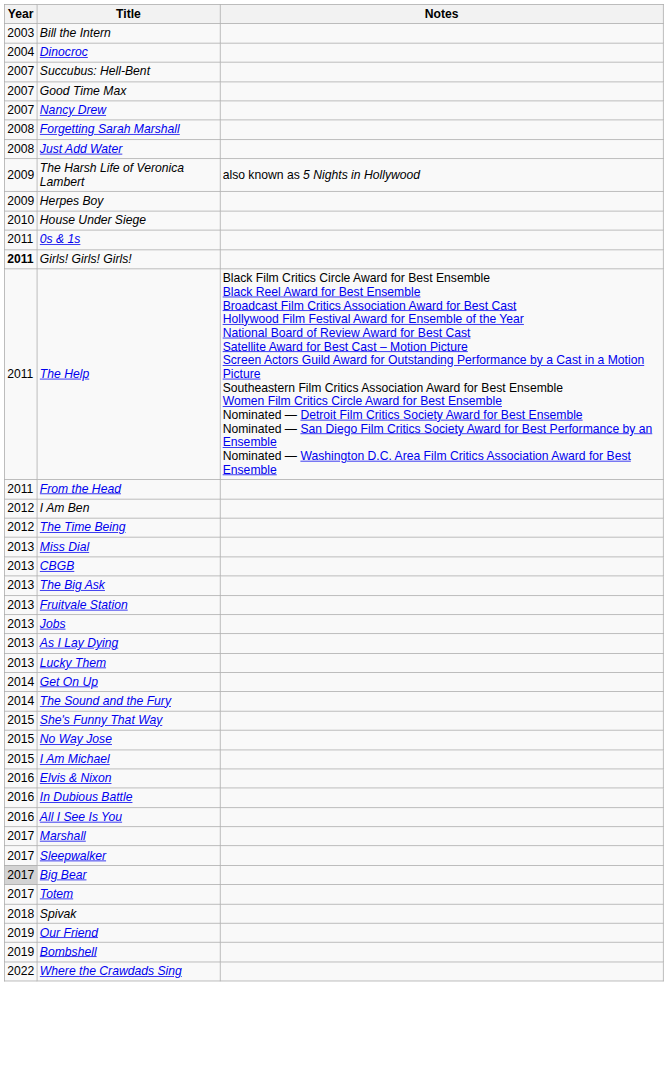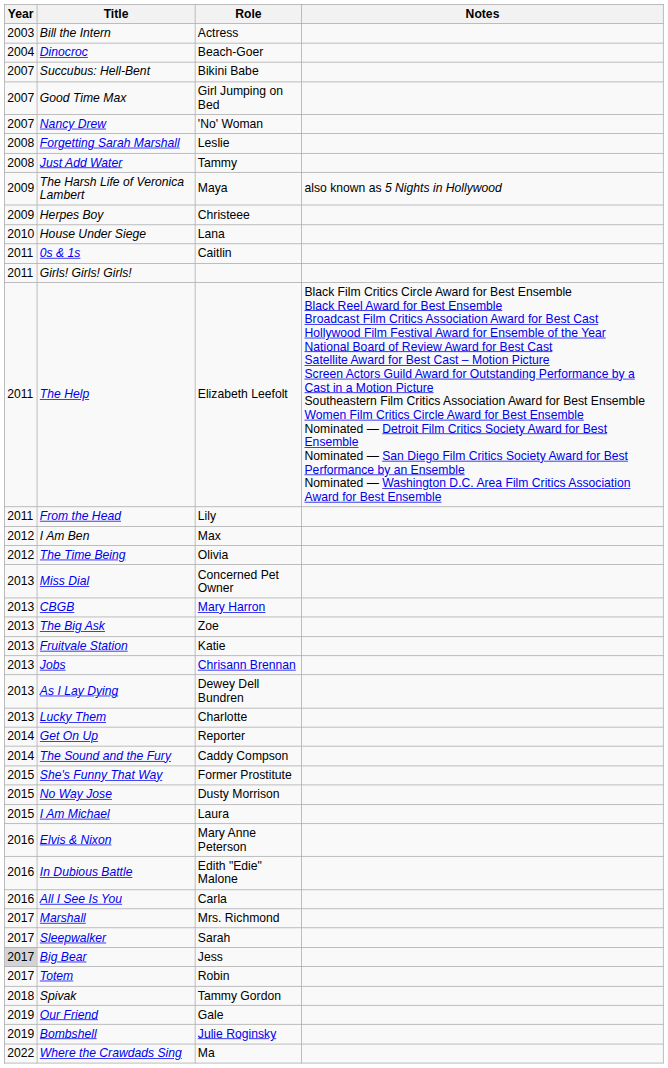 <table class="wikitable sortable">
 <tr>
 <th>Year</th>
 <th>Title</th>
+<th>Role</th>
 <th class="unsortable">Notes</th>
 </tr>
 <tr>
 <td>2003</td>
 <td><em>Bill the Intern</em></td>
+<td>Actress</td>
 <td></td>
 </tr>
 <tr>
 <td>2004</td>
 <td><em><a href='#'>Dinocroc</a></em></td>
+<td>Beach-Goer</td>
 <td></td>
 </tr>
 <tr>
 <td>2007</td>
 <td><em>Succubus: Hell-Bent</em></td>
+<td>Bikini Babe</td>
 <td></td>
 </tr>
 <tr>
 <td>2007</td>
 <td><em>Good Time Max</em></td>
+<td>Girl Jumping on Bed</td>
 <td></td>
 </tr>
 <tr>
 <td>2007</td>
 <td><em><a href='#'>Nancy Drew</a></em></td>
+<td>'No' Woman</td>
 <td></td>
 </tr>
 <tr>
 <td>2008</td>
 <td><em><a href='#'>Forgetting Sarah Marshall</a></em></td>
+<td>Leslie</td>
 <td></td>
 </tr>
 <tr>
 <td>2008</td>
 <td><em><a href='#'>Just Add Water</a></em></td>
+<td>Tammy</td>
 <td></td>
 </tr>
 <tr>
 <td>2009</td>
 <td><em>The Harsh Life of Veronica Lambert</em></td>
+<td>Maya</td>
 <td>also known as <em>5 Nights in Hollywood</em></td>
 </tr>
 <tr>
 <td>2009</td>
 <td><em>Herpes Boy</em></td>
+<td>Christeee</td>
 <td></td>
 </tr>
 <tr>
 <td>2010</td>
 <td><em>House Under Siege</em></td>
+<td>Lana</td>
 <td></td>
 </tr>
 <tr>
 <td>2011</td>
 <td><em><a href='#'>0s & 1s</a></em></td>
+<td>Caitlin</td>
 <td></td>
 </tr>
 <tr>
-<td><strong>2011</strong></td>
+<td>2011</td>
 <td><em>Girls! Girls! Girls!</em></td>
+<td></td>
 <td></td>
 </tr>
 <tr>
 <td>2011</td>
 <td><em><a href='#'>The Help</a></em></td>
+<td>Elizabeth Leefolt</td>
 <td>Black Film Critics Circle Award for Best Ensemble<br><a href='#'>Black Reel Award for Best Ensemble</a><br><a href='#'>Broadcast Film Critics Association Award for Best Cast</a><br><a href='#'>Hollywood Film Festival Award for Ensemble of the Year</a><br><a href='#'>National Board of Review Award for Best Cast</a><br><a href='#'>Satellite Award for Best Cast – Motion Picture</a><br><a href='#'>Screen Actors Guild Award for Outstanding Performance by a Cast in a Motion Picture</a><br>Southeastern Film Critics Association Award for Best Ensemble<br><a href='#'>Women Film Critics Circle Award for Best Ensemble</a><br>Nominated — <a href='#'>Detroit Film Critics Society Award for Best Ensemble</a><br>Nominated — <a href='#'>San Diego Film Critics Society Award for Best Performance by an Ensemble</a><br>Nominated — <a href='#'>Washington D.C. Area Film Critics Association Award for Best Ensemble</a></td>
 </tr>
 <tr>
 <td>2011</td>
 <td><em><a href='#'>From the Head</a></em></td>
+<td>Lily</td>
 <td></td>
 </tr>
 <tr>
 <td>2012</td>
 <td><em>I Am Ben</em></td>
+<td>Max</td>
 <td></td>
 </tr>
 <tr>
 <td>2012</td>
 <td><em><a href='#'>The Time Being</a></em></td>
+<td>Olivia</td>
 <td></td>
 </tr>
 <tr>
 <td>2013</td>
 <td><em><a href='#'>Miss Dial</a></em></td>
+<td>Concerned Pet Owner</td>
 <td></td>
 </tr>
 <tr>
 <td>2013</td>
 <td><em><a href='#'>CBGB</a></em></td>
+<td><a href='#'>Mary Harron</a></td>
 <td></td>
 </tr>
 <tr>
 <td>2013</td>
 <td><em><a href='#'>The Big Ask</a></em></td>
+<td>Zoe</td>
 <td></td>
 </tr>
 <tr>
 <td>2013</td>
 <td><em><a href='#'>Fruitvale Station</a></em></td>
+<td>Katie</td>
 <td></td>
 </tr>
 <tr>
 <td>2013</td>
 <td><em><a href='#'>Jobs</a></em></td>
+<td><a href='#'>Chrisann Brennan</a></td>
 <td></td>
 </tr>
 <tr>
 <td>2013</td>
 <td><em><a href='#'>As I Lay Dying</a></em></td>
+<td>Dewey Dell Bundren</td>
 <td></td>
 </tr>
 <tr>
 <td>2013</td>
 <td><em><a href='#'>Lucky Them</a></em></td>
+<td>Charlotte</td>
 <td></td>
 </tr>
 <tr>
 <td>2014</td>
 <td><em><a href='#'>Get On Up</a></em></td>
+<td>Reporter</td>
 <td></td>
 </tr>
 <tr>
 <td>2014</td>
 <td><em><a href='#'>The Sound and the Fury</a></em></td>
+<td>Caddy Compson</td>
 <td></td>
 </tr>
 <tr>
 <td>2015</td>
 <td><em><a href='#'>She's Funny That Way</a></em></td>
+<td>Former Prostitute</td>
 <td></td>
 </tr>
 <tr>
 <td>2015</td>
 <td><em><a href='#'>No Way Jose</a></em></td>
+<td>Dusty Morrison</td>
 <td></td>
 </tr>
 <tr>
 <td>2015</td>
 <td><em><a href='#'>I Am Michael</a></em></td>
+<td>Laura</td>
 <td></td>
 </tr>
 <tr>
 <td>2016</td>
 <td><em><a href='#'>Elvis & Nixon</a></em></td>
+<td>Mary Anne Peterson</td>
 <td></td>
 </tr>
 <tr>
 <td>2016</td>
 <td><em><a href='#'>In Dubious Battle</a></em></td>
+<td>Edith "Edie" Malone</td>
 <td></td>
 </tr>
 <tr>
 <td>2016</td>
 <td><em><a href='#'>All I See Is You</a></em></td>
+<td>Carla</td>
 <td></td>
 </tr>
 <tr>
 <td>2017</td>
 <td><em><a href='#'>Marshall</a></em></td>
+<td>Mrs. Richmond</td>
 <td></td>
 </tr>
 <tr>
 <td>2017</td>
 <td><em><a href='#'>Sleepwalker</a></em></td>
+<td>Sarah</td>
 <td></td>
 </tr>
 <tr>
 <td style="background: lightgrey;">2017</td>
 <td><em><a href='#'>Big Bear</a></em></td>
+<td>Jess</td>
 <td></td>
 </tr>
 <tr>
 <td>2017</td>
 <td><em><a href='#'>Totem</a></em></td>
+<td>Robin</td>
 <td></td>
 </tr>
 <tr>
 <td>2018</td>
 <td><em>Spivak</em></td>
+<td>Tammy Gordon</td>
 <td></td>
 </tr>
 <tr>
 <td>2019</td>
 <td><em><a href='#'>Our Friend</a></em></td>
+<td>Gale</td>
 <td></td>
 </tr>
 <tr>
 <td>2019</td>
 <td><em><a href='#'>Bombshell</a></em></td>
+<td><a href='#'>Julie Roginsky</a></td>
 <td></td>
 </tr>
 <tr>
 <td>2022</td>
 <td><em><a href='#'>Where the Crawdads Sing</a></em></td>
+<td>Ma</td>
 <td></td>
 </tr>
 </table>
